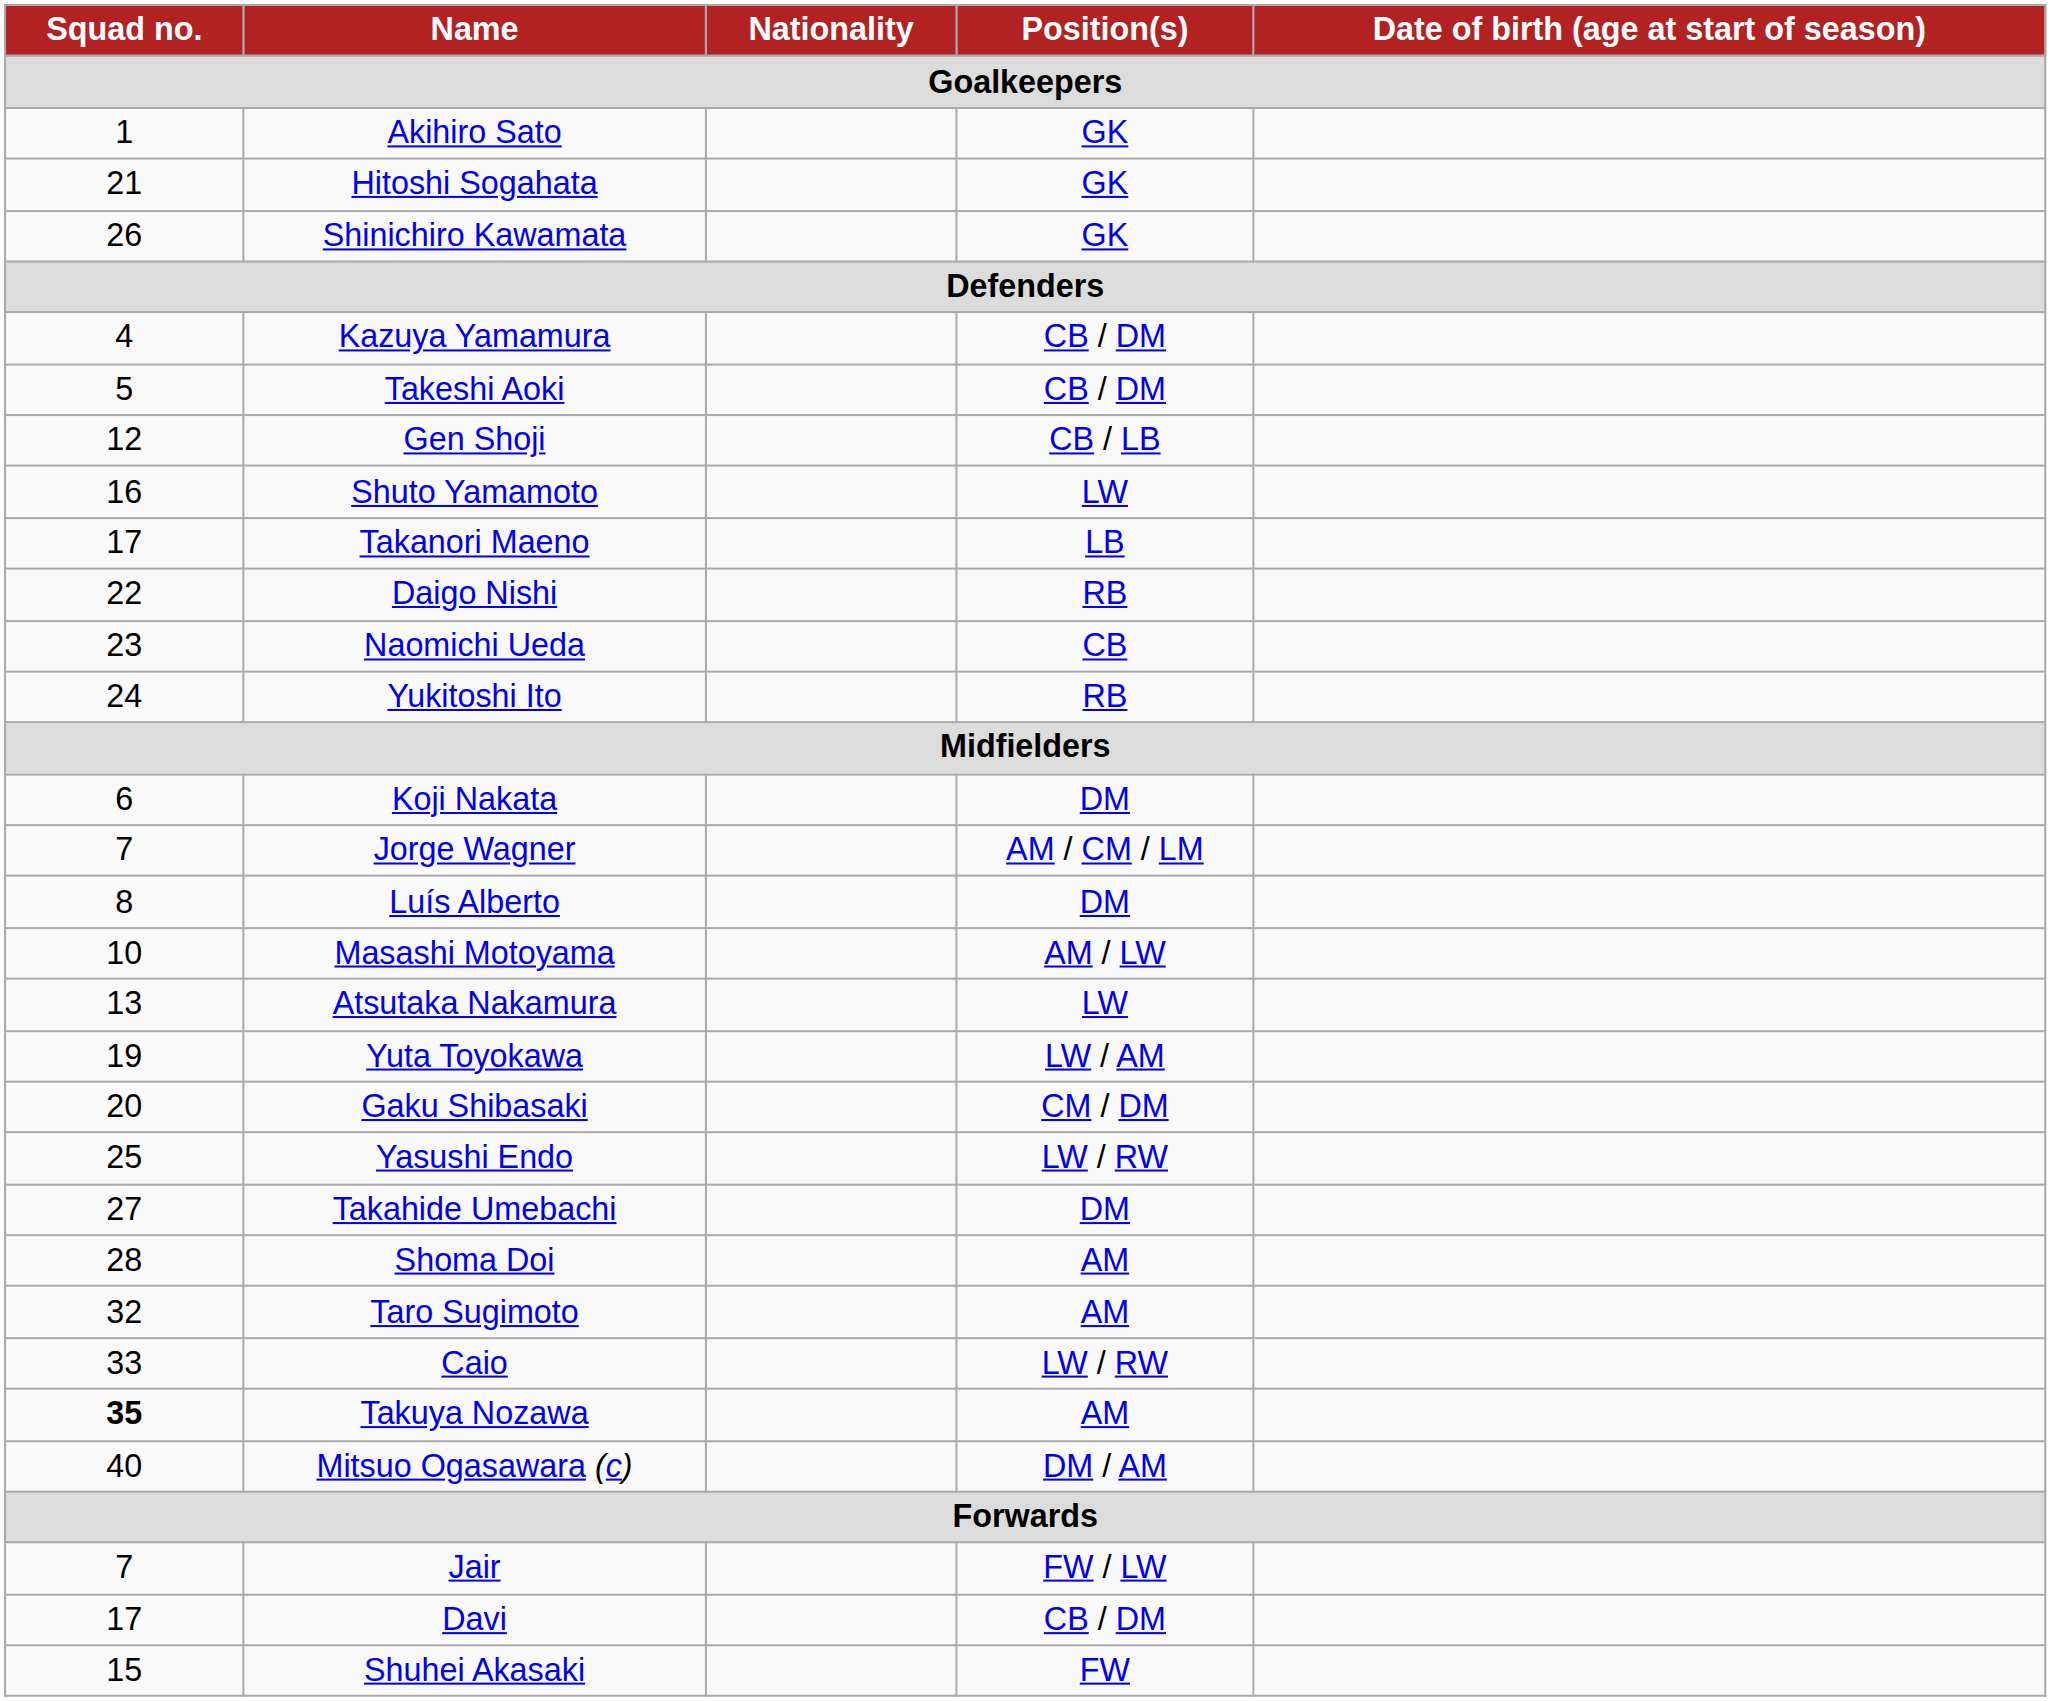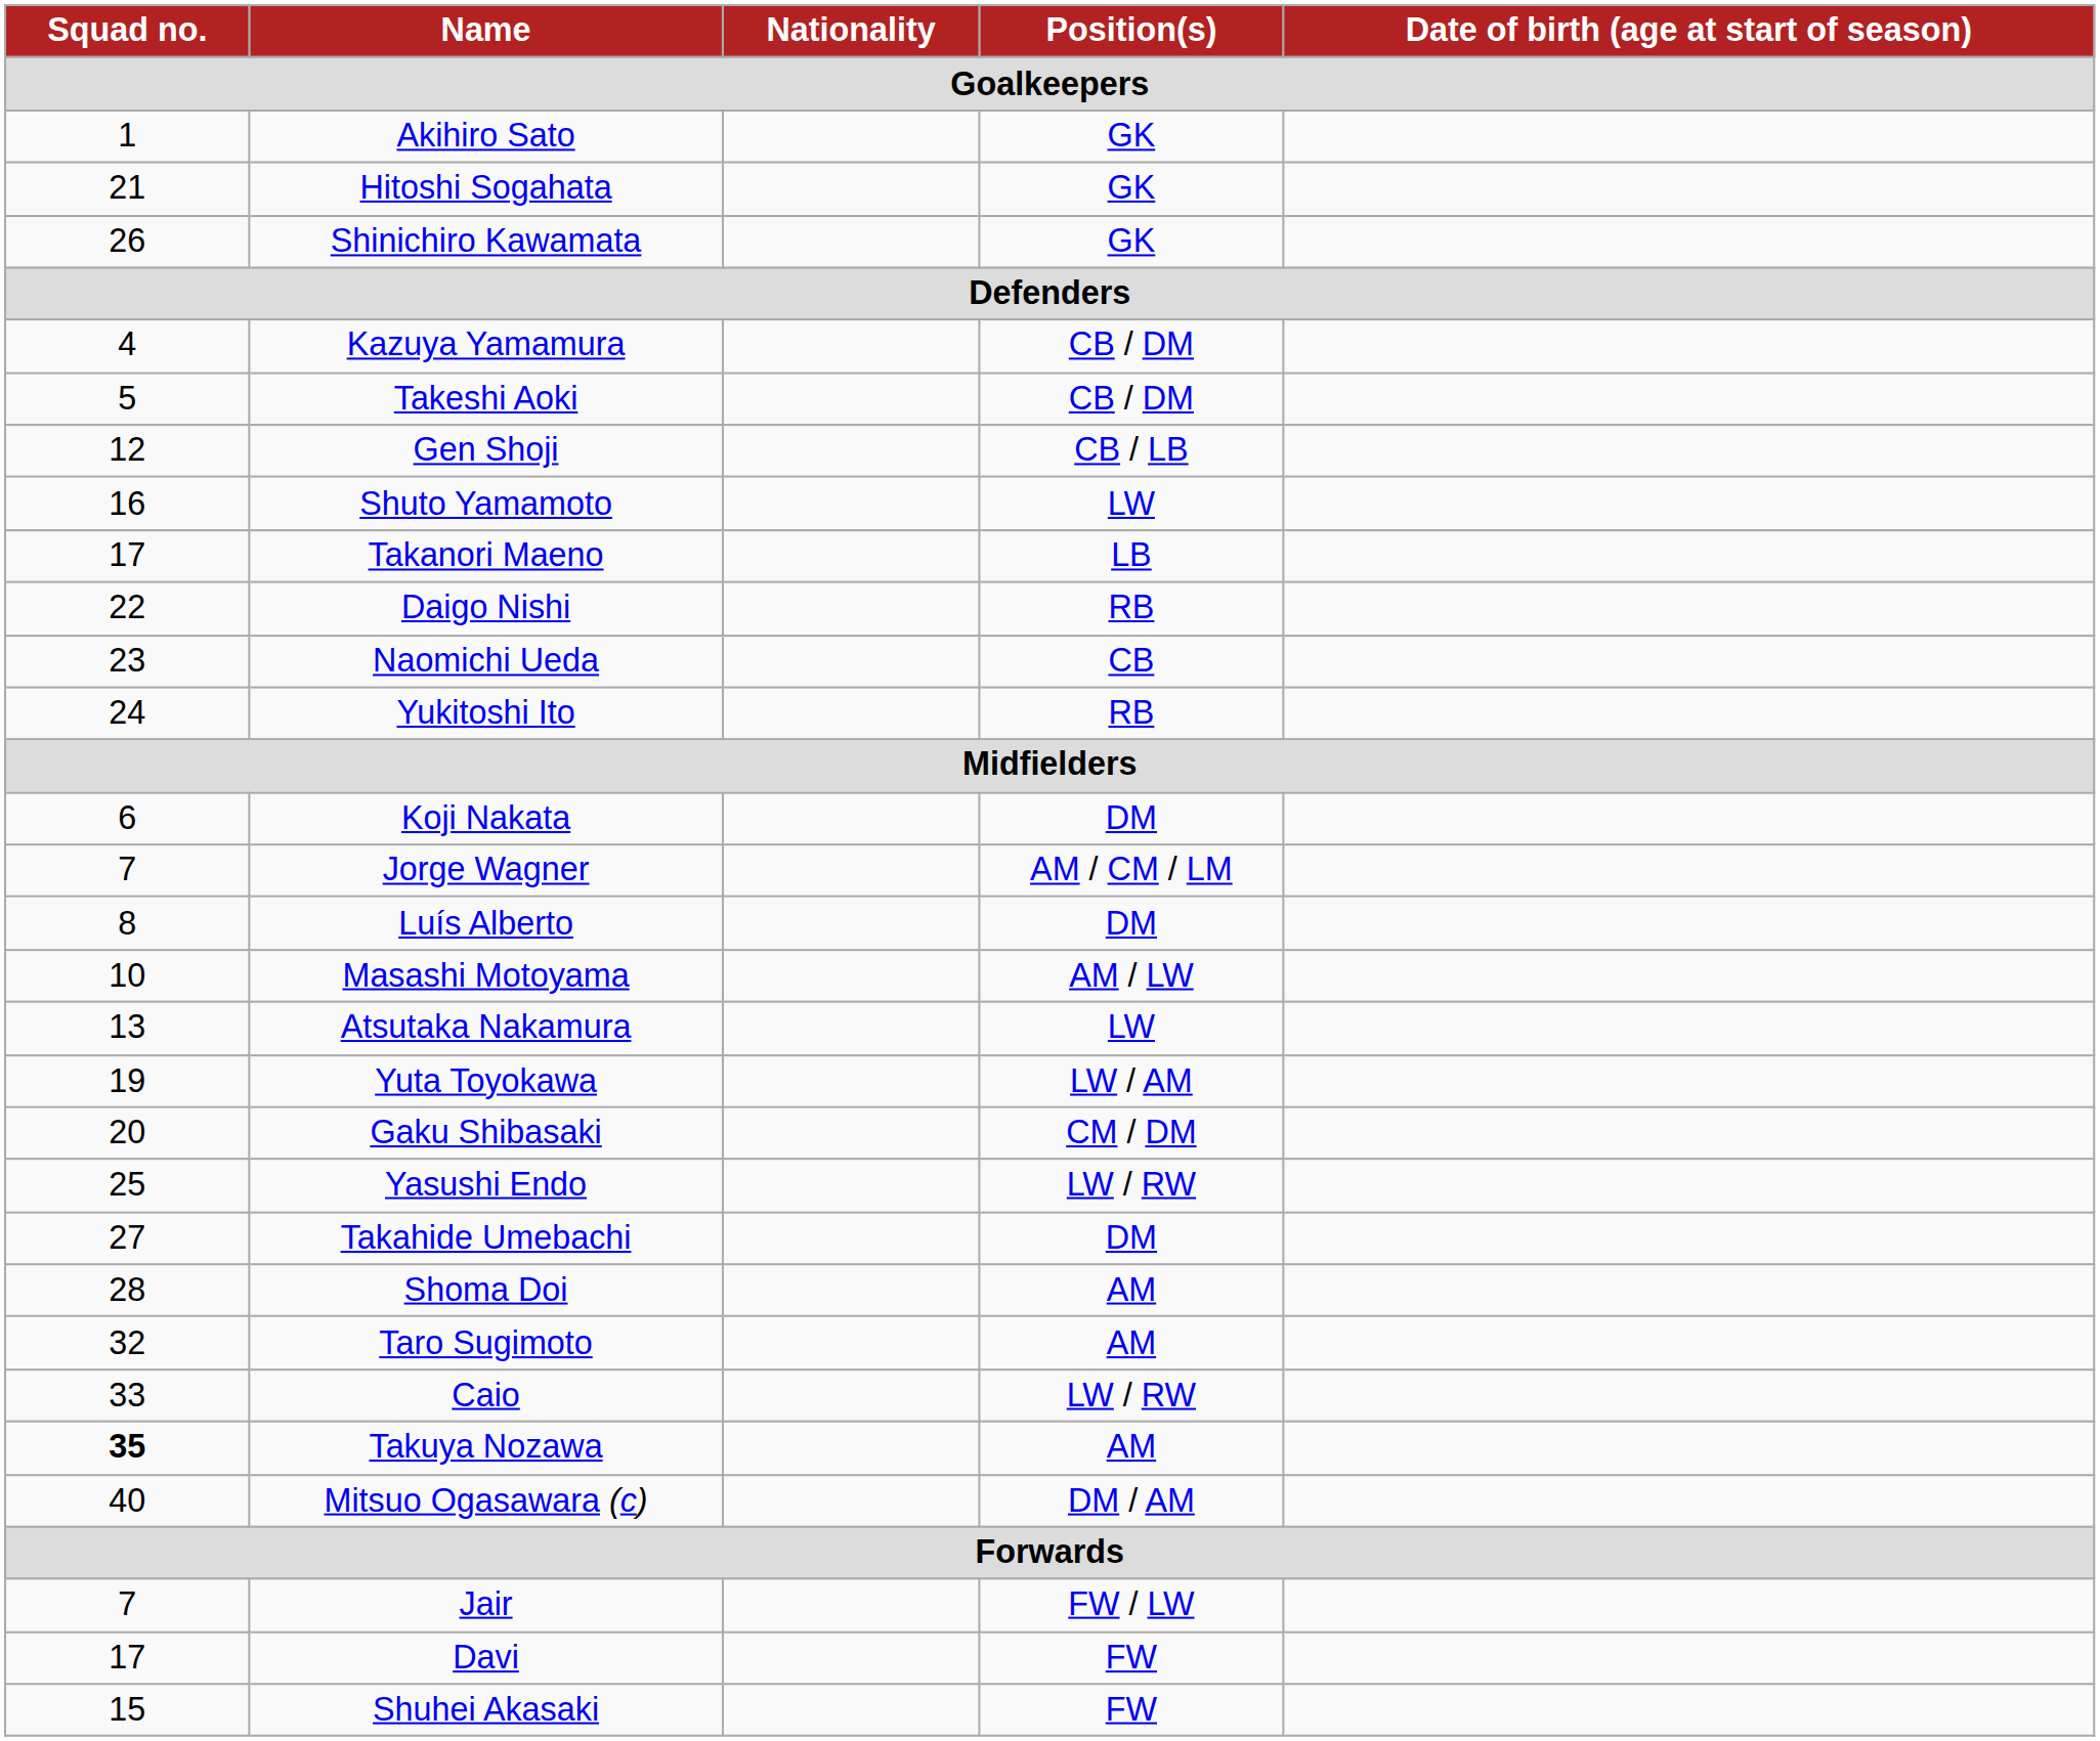 <table class="wikitable" style="text-align:center;width:80%">
 <tr>
 <th style="background:firebrick; color:white; text-align:center;">Squad no.</th>
 <th style="background:firebrick; color:white; text-align:center;">Name</th>
 <th style="background:firebrick; color:white; text-align:center;">Nationality</th>
 <th style="background:firebrick; color:white; text-align:center;">Position(s)</th>
 <th style="background:firebrick; color:white; text-align:center;">Date of birth (age at start of season)</th>
 </tr>
 <tr>
 <th colspan="5" style="background:#dcdcdc; text-align:center;">Goalkeepers</th>
 </tr>
 <tr>
 <td>1</td>
 <td><a href='#'>Akihiro Sato</a></td>
 <td></td>
 <td><a href='#'>GK</a></td>
 <td></td>
 </tr>
 <tr>
 <td>21</td>
 <td><a href='#'>Hitoshi Sogahata</a></td>
 <td></td>
 <td><a href='#'>GK</a></td>
 <td></td>
 </tr>
 <tr>
 <td>26</td>
 <td><a href='#'>Shinichiro Kawamata</a></td>
 <td></td>
 <td><a href='#'>GK</a></td>
 <td></td>
 </tr>
 <tr>
 <th colspan="5" style="background:#dcdcdc; text-align:center;">Defenders</th>
 </tr>
 <tr>
 <td>4</td>
 <td><a href='#'>Kazuya Yamamura</a></td>
 <td></td>
 <td><a href='#'>CB</a> / <a href='#'>DM</a></td>
 <td></td>
 </tr>
 <tr>
 <td>5</td>
 <td><a href='#'>Takeshi Aoki</a></td>
 <td></td>
 <td><a href='#'>CB</a> / <a href='#'>DM</a></td>
 <td></td>
 </tr>
 <tr>
 <td>12</td>
 <td><a href='#'>Gen Shoji</a></td>
 <td></td>
 <td><a href='#'>CB</a> / <a href='#'>LB</a></td>
 <td></td>
 </tr>
 <tr>
 <td>16</td>
 <td><a href='#'>Shuto Yamamoto</a></td>
 <td></td>
 <td><a href='#'>LW</a></td>
 <td></td>
 </tr>
 <tr>
 <td>17</td>
 <td><a href='#'>Takanori Maeno</a></td>
 <td></td>
 <td><a href='#'>LB</a></td>
 <td></td>
 </tr>
 <tr>
 <td>22</td>
 <td><a href='#'>Daigo Nishi</a></td>
 <td></td>
 <td><a href='#'>RB</a></td>
 <td></td>
 </tr>
 <tr>
 <td>23</td>
 <td><a href='#'>Naomichi Ueda</a></td>
 <td></td>
 <td><a href='#'>CB</a></td>
 <td></td>
 </tr>
 <tr>
 <td>24</td>
 <td><a href='#'>Yukitoshi Ito</a></td>
 <td></td>
 <td><a href='#'>RB</a></td>
 <td></td>
 </tr>
 <tr>
 <th colspan="5" style="background:#dcdcdc; text-align:center;">Midfielders</th>
 </tr>
 <tr>
 <td>6</td>
 <td><a href='#'>Koji Nakata</a></td>
 <td></td>
 <td><a href='#'>DM</a></td>
 <td></td>
 </tr>
 <tr>
 <td>7</td>
 <td><a href='#'>Jorge Wagner</a></td>
 <td></td>
 <td><a href='#'>AM</a> / <a href='#'>CM</a> / <a href='#'>LM</a></td>
 <td></td>
 </tr>
 <tr>
 <td>8</td>
 <td><a href='#'>Luís Alberto</a></td>
 <td></td>
 <td><a href='#'>DM</a></td>
 <td></td>
 </tr>
 <tr>
 <td>10</td>
 <td><a href='#'>Masashi Motoyama</a></td>
 <td></td>
 <td><a href='#'>AM</a> / <a href='#'>LW</a></td>
 <td></td>
 </tr>
 <tr>
 <td>13</td>
 <td><a href='#'>Atsutaka Nakamura</a></td>
 <td></td>
 <td><a href='#'>LW</a></td>
 <td></td>
 </tr>
 <tr>
 <td>19</td>
 <td><a href='#'>Yuta Toyokawa</a></td>
 <td></td>
 <td><a href='#'>LW</a> / <a href='#'>AM</a></td>
 <td></td>
 </tr>
 <tr>
 <td>20</td>
 <td><a href='#'>Gaku Shibasaki</a></td>
 <td></td>
 <td><a href='#'>CM</a> / <a href='#'>DM</a></td>
 <td></td>
 </tr>
 <tr>
 <td>25</td>
 <td><a href='#'>Yasushi Endo</a></td>
 <td></td>
 <td><a href='#'>LW</a> / <a href='#'>RW</a></td>
 <td></td>
 </tr>
 <tr>
 <td>27</td>
 <td><a href='#'>Takahide Umebachi</a></td>
 <td></td>
 <td><a href='#'>DM</a></td>
 <td></td>
 </tr>
 <tr>
 <td>28</td>
 <td><a href='#'>Shoma Doi</a></td>
 <td></td>
 <td><a href='#'>AM</a></td>
 <td></td>
 </tr>
 <tr>
 <td>32</td>
 <td><a href='#'>Taro Sugimoto</a></td>
 <td></td>
 <td><a href='#'>AM</a></td>
 <td></td>
 </tr>
 <tr>
 <td>33</td>
 <td><a href='#'>Caio</a></td>
 <td></td>
 <td><a href='#'>LW</a> / <a href='#'>RW</a></td>
 <td></td>
 </tr>
 <tr>
 <td><strong>35</strong></td>
 <td><a href='#'>Takuya Nozawa</a></td>
 <td></td>
 <td><a href='#'>AM</a></td>
 <td></td>
 </tr>
 <tr>
 <td>40</td>
 <td><a href='#'>Mitsuo Ogasawara</a> <em>(<a href='#'>c</a>)</em></td>
 <td></td>
 <td><a href='#'>DM</a> / <a href='#'>AM</a></td>
 <td></td>
 </tr>
 <tr>
 <th colspan="12" style="background:#dcdcdc; text-align:center;">Forwards</th>
 </tr>
 <tr>
 <td>7</td>
 <td><a href='#'>Jair</a></td>
 <td></td>
 <td><a href='#'>FW</a> / <a href='#'>LW</a></td>
 <td></td>
 </tr>
 <tr>
 <td>17</td>
 <td><a href='#'>Davi</a></td>
 <td></td>
-<td><a href='#'>CB</a> / <a href='#'>DM</a></td>
+<td><a href='#'>FW</a></td>
 <td></td>
 </tr>
 <tr>
 <td>15</td>
 <td><a href='#'>Shuhei Akasaki</a></td>
 <td></td>
 <td><a href='#'>FW</a></td>
 <td></td>
 </tr>
 </table>
